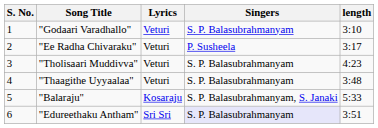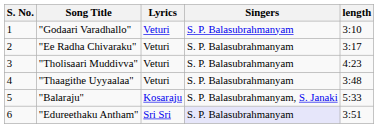 <table class="wikitable">
 <tr>
 <th>S. No.</th>
 <th>Song Title</th>
 <th>Lyrics</th>
 <th>Singers</th>
 <th>length</th>
 </tr>
 <tr>
 <td>1</td>
 <td>"Godaari Varadhallo"</td>
 <td><a href='#'>Veturi</a></td>
 <td><a href='#'>S. P. Balasubrahmanyam</a></td>
 <td>3:10</td>
 </tr>
 <tr>
 <td>2</td>
 <td>"Ee Radha Chivaraku"</td>
 <td>Veturi</td>
-<td><a href='#'>P. Susheela</a></td>
+<td>S. P. Balasubrahmanyam</td>
 <td>3:17</td>
 </tr>
 <tr>
 <td>3</td>
 <td>"Tholisaari Muddivva"</td>
 <td>Veturi</td>
 <td>S. P. Balasubrahmanyam</td>
 <td>4:23</td>
 </tr>
 <tr>
 <td>4</td>
 <td>"Thaagithe Uyyaalaa"</td>
 <td>Veturi</td>
 <td>S. P. Balasubrahmanyam</td>
 <td>3:48</td>
 </tr>
 <tr>
 <td>5</td>
 <td>"Balaraju"</td>
 <td><a href='#'>Kosaraju</a></td>
 <td>S. P. Balasubrahmanyam, <a href='#'>S. Janaki</a></td>
 <td>5:33</td>
 </tr>
 <tr>
 <td>6</td>
 <td>"Edureethaku Antham"</td>
 <td><a href='#'>Sri Sri</a></td>
 <td style="background: lavender;">S. P. Balasubrahmanyam</td>
 <td>3:51</td>
 </tr>
 </table>
